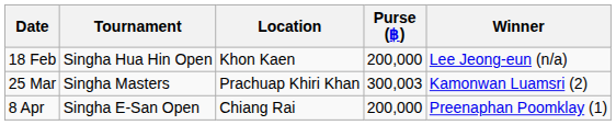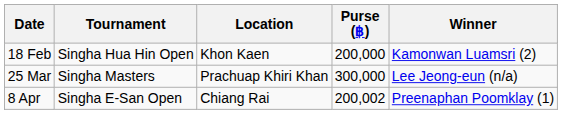 <table class="wikitable" style="font-size:95%">
 <tr>
 <th>Date</th>
 <th>Tournament</th>
 <th>Location</th>
 <th>Purse<br>(<a href='#'>฿</a>)</th>
 <th>Winner</th>
 </tr>
 <tr>
 <td>18 Feb</td>
 <td>Singha Hua Hin Open</td>
 <td>Khon Kaen</td>
 <td align=right>200,000</td>
-<td> <a href='#'>Lee Jeong-eun</a> (n/a)</td>
+<td> <a href='#'>Kamonwan Luamsri</a> (2)</td>
 </tr>
 <tr>
 <td>25 Mar</td>
 <td>Singha Masters</td>
 <td>Prachuap Khiri Khan</td>
-<td align=right>300,003</td>
-<td> <a href='#'>Kamonwan Luamsri</a> (2)</td>
+<td align=right>300,000</td>
+<td> <a href='#'>Lee Jeong-eun</a> (n/a)</td>
 </tr>
 <tr>
 <td>8 Apr</td>
 <td>Singha E-San Open</td>
 <td>Chiang Rai</td>
-<td align=right>200,000</td>
+<td align=right>200,002</td>
 <td> <a href='#'>Preenaphan Poomklay</a> (1)</td>
 </tr>
 </table>
